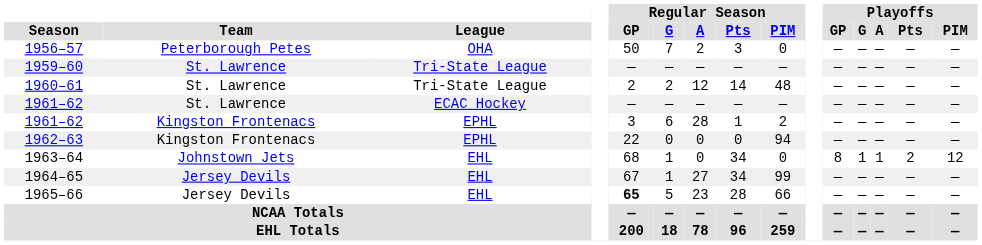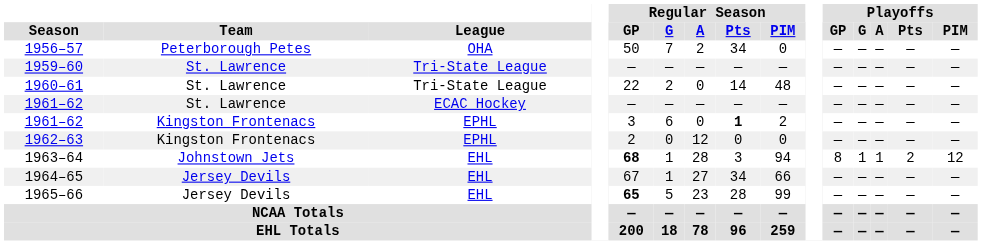 <table border="0" cellpadding="1" cellspacing="0" style="text-align:center; width:70em">
 <tr bgcolor="#e0e0e0">
 <th colspan="3"  bgcolor="#ffffff"> </th>
 <th rowspan="99" bgcolor="#ffffff"> </th>
 <th colspan="5">Regular Season</th>
 <th rowspan="99" bgcolor="#ffffff"> </th>
 <th colspan="5">Playoffs</th>
 </tr>
 <tr bgcolor="#e0e0e0">
 <th>Season</th>
 <th>Team</th>
 <th>League</th>
 <th>GP</th>
 <th><a href='#'>G</a></th>
 <th><a href='#'>A</a></th>
 <th><a href='#'>Pts</a></th>
 <th><a href='#'>PIM</a></th>
 <th>GP</th>
 <th>G</th>
 <th>A</th>
 <th>Pts</th>
 <th>PIM</th>
 </tr>
 <tr>
 <td><a href='#'>1956–57</a></td>
 <td><a href='#'>Peterborough Petes</a></td>
 <td><a href='#'>OHA</a></td>
 <td>50</td>
 <td>7</td>
 <td>2</td>
-<td>3</td>
+<td>34</td>
 <td>0</td>
 <td>—</td>
 <td>—</td>
 <td>—</td>
 <td>—</td>
 <td>—</td>
 </tr>
 <tr bgcolor=f0f0f0>
 <td><a href='#'>1959–60</a></td>
 <td><a href='#'>St. Lawrence</a></td>
 <td><a href='#'>Tri-State League</a></td>
 <td>—</td>
 <td>—</td>
 <td>—</td>
 <td>—</td>
 <td>—</td>
 <td>—</td>
 <td>—</td>
 <td>—</td>
 <td>—</td>
 <td>—</td>
 </tr>
 <tr>
 <td><a href='#'>1960–61</a></td>
 <td>St. Lawrence</td>
 <td>Tri-State League</td>
+<td>22</td>
 <td>2</td>
-<td>2</td>
-<td>12</td>
+<td>0</td>
 <td>14</td>
 <td>48</td>
 <td>—</td>
 <td>—</td>
 <td>—</td>
 <td>—</td>
 <td>—</td>
 </tr>
 <tr bgcolor=f0f0f0>
 <td><a href='#'>1961–62</a></td>
 <td>St. Lawrence</td>
 <td><a href='#'>ECAC Hockey</a></td>
 <td>—</td>
 <td>—</td>
 <td>—</td>
 <td>—</td>
 <td>—</td>
 <td>—</td>
 <td>—</td>
 <td>—</td>
 <td>—</td>
 <td>—</td>
 </tr>
 <tr>
 <td><a href='#'>1961–62</a></td>
 <td><a href='#'>Kingston Frontenacs</a></td>
 <td><a href='#'>EPHL</a></td>
 <td>3</td>
 <td>6</td>
-<td>28</td>
-<td>1</td>
+<td>0</td>
+<td><strong>1</strong></td>
 <td>2</td>
 <td>—</td>
 <td>—</td>
 <td>—</td>
 <td>—</td>
 <td>—</td>
 </tr>
 <tr bgcolor=f0f0f0>
 <td><a href='#'>1962–63</a></td>
 <td>Kingston Frontenacs</td>
 <td><a href='#'>EPHL</a></td>
-<td>22</td>
+<td>2</td>
+<td>0</td>
+<td>12</td>
 <td>0</td>
 <td>0</td>
-<td>0</td>
-<td>94</td>
 <td>—</td>
 <td>—</td>
 <td>—</td>
 <td>—</td>
 <td>—</td>
 </tr>
 <tr>
 <td>1963–64</td>
 <td><a href='#'>Johnstown Jets</a></td>
 <td><a href='#'>EHL</a></td>
-<td>68</td>
+<td><strong>68</strong></td>
 <td>1</td>
-<td>0</td>
-<td>34</td>
-<td>0</td>
+<td>28</td>
+<td>3</td>
+<td>94</td>
 <td>8</td>
 <td>1</td>
 <td>1</td>
 <td>2</td>
 <td>12</td>
 </tr>
 <tr bgcolor=f0f0f0>
 <td>1964–65</td>
 <td><a href='#'>Jersey Devils</a></td>
 <td><a href='#'>EHL</a></td>
 <td>67</td>
 <td>1</td>
 <td>27</td>
 <td>34</td>
-<td>99</td>
+<td>66</td>
 <td>—</td>
 <td>—</td>
 <td>—</td>
 <td>—</td>
 <td>—</td>
 </tr>
 <tr>
 <td>1965–66</td>
 <td>Jersey Devils</td>
 <td><a href='#'>EHL</a></td>
 <td><strong>65</strong></td>
 <td>5</td>
 <td>23</td>
 <td>28</td>
-<td>66</td>
+<td>99</td>
 <td>—</td>
 <td>—</td>
 <td>—</td>
 <td>—</td>
 <td>—</td>
 </tr>
 <tr bgcolor="#e0e0e0">
 <th colspan="3">NCAA Totals</th>
 <th>—</th>
 <th>—</th>
 <th>—</th>
 <th>—</th>
 <th>—</th>
 <th>—</th>
 <th>—</th>
 <th>—</th>
 <th>—</th>
 <th>—</th>
 </tr>
 <tr bgcolor="#e0e0e0">
 <th colspan="3">EHL Totals</th>
 <th>200</th>
 <th>18</th>
 <th>78</th>
 <th>96</th>
 <th>259</th>
 <th>—</th>
 <th>—</th>
 <th>—</th>
 <th>—</th>
 <th>—</th>
 </tr>
 </table>
